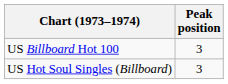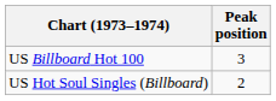 <table class="wikitable sortable">
 <tr>
 <th>Chart (1973–1974)</th>
 <th>Peak<br>position</th>
 </tr>
 <tr>
 <td>US <a href='#'><em>Billboard</em> Hot 100</a></td>
 <td align="center">3</td>
 </tr>
 <tr>
 <td>US <a href='#'>Hot Soul Singles</a> (<em>Billboard</em>)</td>
-<td align="center">3</td>
+<td align="center">2</td>
 </tr>
 </table>
